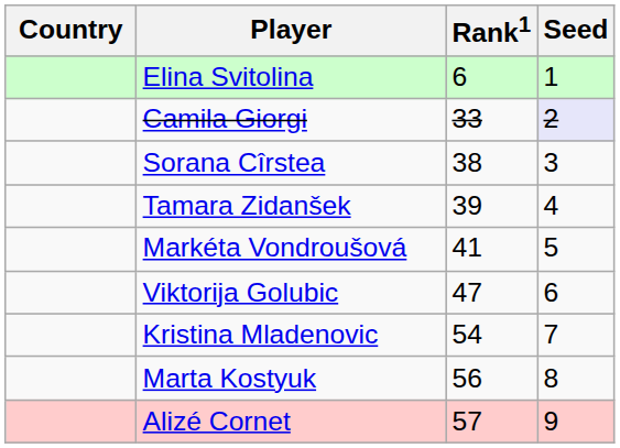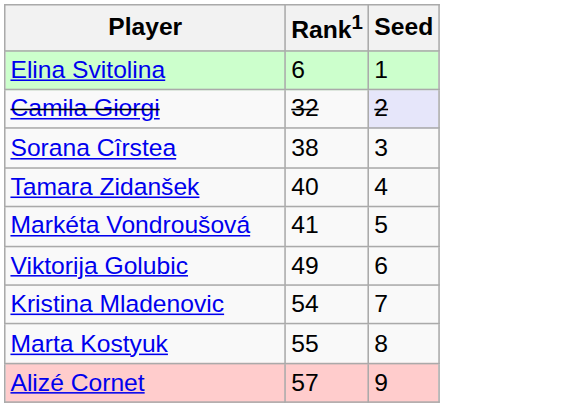 <table class="wikitable">
 <tr>
-<th width="70">Country</th>
 <th width="175">Player</th>
 <th>Rank<sup>1</sup></th>
 <th>Seed</th>
 </tr>
 <tr style="background:#cfc;">
-<td></td>
 <td><a href='#'>Elina Svitolina</a></td>
 <td>6</td>
 <td>1</td>
 </tr>
 <tr>
-<td><s></s></td>
 <td><s><a href='#'>Camila Giorgi</a></s></td>
-<td><s>33</s></td>
+<td><s>32</s></td>
 <td style="background: lavender;"><s>2</s></td>
 </tr>
 <tr>
-<td></td>
 <td><a href='#'>Sorana Cîrstea</a></td>
 <td>38</td>
 <td>3</td>
 </tr>
 <tr>
-<td></td>
 <td><a href='#'>Tamara Zidanšek</a></td>
-<td>39</td>
+<td>40</td>
 <td>4</td>
 </tr>
 <tr>
-<td></td>
 <td><a href='#'>Markéta Vondroušová</a></td>
 <td>41</td>
 <td>5</td>
 </tr>
 <tr>
-<td></td>
 <td><a href='#'>Viktorija Golubic</a></td>
-<td>47</td>
+<td>49</td>
 <td>6</td>
 </tr>
 <tr>
-<td></td>
 <td><a href='#'>Kristina Mladenovic</a></td>
 <td>54</td>
 <td>7</td>
 </tr>
 <tr>
-<td></td>
 <td><a href='#'>Marta Kostyuk</a></td>
-<td>56</td>
+<td>55</td>
 <td>8</td>
 </tr>
 <tr style="background:#fcc;">
-<td></td>
 <td><a href='#'>Alizé Cornet</a></td>
 <td>57</td>
 <td>9</td>
 </tr>
 </table>
